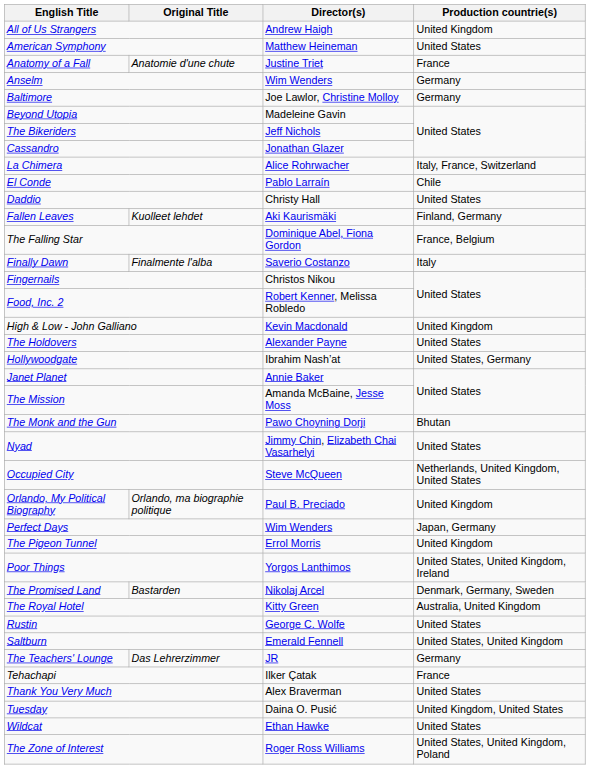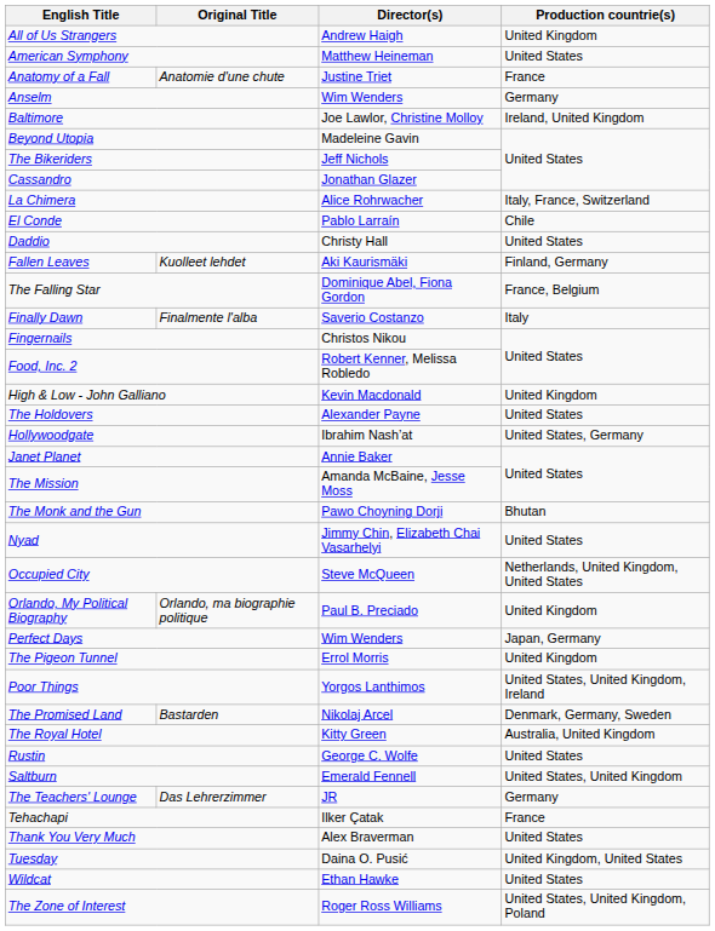 <table class="wikitable">
 <tr>
 <th>English Title</th>
 <th>Original Title</th>
 <th>Director(s)</th>
 <th>Production countrie(s)</th>
 </tr>
 <tr>
 <td colspan="2"><em><a href='#'>All of Us Strangers</a></em></td>
 <td><a href='#'>Andrew Haigh</a></td>
 <td>United Kingdom</td>
 </tr>
 <tr>
 <td colspan="2"><em><a href='#'>American Symphony</a></em></td>
 <td><a href='#'>Matthew Heineman</a></td>
 <td>United States</td>
 </tr>
 <tr>
 <td><em><a href='#'>Anatomy of a Fall</a></em></td>
 <td><em>Anatomie d'une chute</em></td>
 <td><a href='#'>Justine Triet</a></td>
 <td>France</td>
 </tr>
 <tr>
 <td colspan="2"><em><a href='#'>Anselm</a></em></td>
 <td><a href='#'>Wim Wenders</a></td>
 <td>Germany</td>
 </tr>
 <tr>
 <td colspan="2"><em><a href='#'>Baltimore</a></em></td>
 <td>Joe Lawlor, <a href='#'>Christine Molloy</a></td>
-<td>Germany</td>
+<td>Ireland, United Kingdom</td>
 </tr>
 <tr>
 <td colspan="2"><em><a href='#'>Beyond Utopia</a></em></td>
 <td>Madeleine Gavin</td>
 <td rowspan="3">United States</td>
 </tr>
 <tr>
 <td colspan="2"><em><a href='#'>The Bikeriders</a></em></td>
 <td><a href='#'>Jeff Nichols</a></td>
 </tr>
 <tr>
 <td colspan="2"><a href='#'><em>Cassandro</em></a></td>
 <td><a href='#'>Jonathan Glazer</a></td>
 </tr>
 <tr>
 <td colspan="2"><em><a href='#'>La Chimera</a></em></td>
 <td><a href='#'>Alice Rohrwacher</a></td>
 <td>Italy, France, Switzerland</td>
 </tr>
 <tr>
 <td colspan="2"><a href='#'><em>El Conde</em></a></td>
 <td><a href='#'>Pablo Larraín</a></td>
 <td>Chile</td>
 </tr>
 <tr>
 <td colspan="2"><em><a href='#'>Daddio</a></em></td>
 <td>Christy Hall</td>
 <td>United States</td>
 </tr>
 <tr>
 <td><a href='#'><em>Fallen Leaves</em></a></td>
 <td><em>Kuolleet lehdet</em></td>
 <td><a href='#'>Aki Kaurismäki</a></td>
 <td>Finland, Germany</td>
 </tr>
 <tr>
 <td colspan="2"><em>The Falling Star</em></td>
 <td><a href='#'>Dominique Abel, Fiona Gordon</a></td>
 <td>France, Belgium</td>
 </tr>
 <tr>
 <td><em><a href='#'>Finally Dawn</a></em></td>
 <td><em>Finalmente l'alba</em></td>
 <td><a href='#'>Saverio Costanzo</a></td>
 <td>Italy</td>
 </tr>
 <tr>
 <td colspan="2"><em><a href='#'>Fingernails</a></em></td>
 <td>Christos Nikou</td>
 <td rowspan="2">United States</td>
 </tr>
 <tr>
 <td colspan="2"><em><a href='#'>Food, Inc. 2</a></em></td>
 <td><a href='#'>Robert Kenner</a>, Melissa Robledo</td>
 </tr>
 <tr>
 <td colspan="2"><em>High & Low - John Galliano</em></td>
 <td><a href='#'>Kevin Macdonald</a></td>
 <td>United Kingdom</td>
 </tr>
 <tr>
 <td colspan="2"><em><a href='#'>The Holdovers</a></em></td>
 <td><a href='#'>Alexander Payne</a></td>
 <td>United States</td>
 </tr>
 <tr>
 <td colspan="2"><em><a href='#'>Hollywoodgate</a></em></td>
 <td>Ibrahim Nash’at</td>
 <td>United States, Germany</td>
 </tr>
 <tr>
 <td colspan="2"><em><a href='#'>Janet Planet</a></em></td>
 <td><a href='#'>Annie Baker</a></td>
 <td rowspan="2">United States</td>
 </tr>
 <tr>
 <td colspan="2"><em><a href='#'>The Mission</a></em></td>
 <td>Amanda McBaine, <a href='#'>Jesse Moss</a></td>
 </tr>
 <tr>
 <td colspan="2"><em><a href='#'>The Monk and the Gun</a></em></td>
 <td><a href='#'>Pawo Choyning Dorji</a></td>
 <td>Bhutan</td>
 </tr>
 <tr>
 <td colspan="2"><em><a href='#'>Nyad</a></em></td>
 <td><a href='#'>Jimmy Chin</a>, <a href='#'>Elizabeth Chai Vasarhelyi</a></td>
 <td>United States</td>
 </tr>
 <tr>
 <td colspan="2"><em><a href='#'>Occupied City</a></em></td>
 <td><a href='#'>Steve McQueen</a></td>
 <td>Netherlands, United Kingdom, United States</td>
 </tr>
 <tr>
 <td><em><a href='#'>Orlando, My Political Biography</a></em></td>
 <td><em>Orlando, ma biographie politique</em></td>
 <td><a href='#'>Paul B. Preciado</a></td>
 <td>United Kingdom</td>
 </tr>
 <tr>
 <td colspan="2"><em><a href='#'>Perfect Days</a></em></td>
 <td><a href='#'>Wim Wenders</a></td>
 <td>Japan, Germany</td>
 </tr>
 <tr>
 <td colspan="2"><em><a href='#'>The Pigeon Tunnel</a></em></td>
 <td><a href='#'>Errol Morris</a></td>
 <td>United Kingdom</td>
 </tr>
 <tr>
 <td colspan="2"><em><a href='#'>Poor Things</a></em></td>
 <td><a href='#'>Yorgos Lanthimos</a></td>
 <td>United States, United Kingdom, Ireland</td>
 </tr>
 <tr>
 <td><em><a href='#'>The Promised Land</a></em></td>
 <td><em>Bastarden</em></td>
 <td><a href='#'>Nikolaj Arcel</a></td>
 <td>Denmark, Germany, Sweden</td>
 </tr>
 <tr>
 <td colspan="2"><em><a href='#'>The Royal Hotel</a></em></td>
 <td><a href='#'>Kitty Green</a></td>
 <td>Australia, United Kingdom</td>
 </tr>
 <tr>
 <td colspan="2"><em><a href='#'>Rustin</a></em></td>
 <td><a href='#'>George C. Wolfe</a></td>
 <td>United States</td>
 </tr>
 <tr>
 <td colspan="2"><a href='#'><em>Saltburn</em></a></td>
 <td><a href='#'>Emerald Fennell</a></td>
 <td>United States, United Kingdom</td>
 </tr>
 <tr>
 <td><em><a href='#'>The Teachers' Lounge</a></em></td>
 <td><em>Das Lehrerzimmer</em></td>
 <td><a href='#'>JR</a></td>
 <td>Germany</td>
 </tr>
 <tr>
 <td colspan="2"><em>Tehachapi</em></td>
 <td>Ilker Çatak</td>
 <td>France</td>
 </tr>
 <tr>
 <td colspan="2"><em><a href='#'>Thank You Very Much</a></em></td>
 <td>Alex Braverman</td>
 <td>United States</td>
 </tr>
 <tr>
 <td colspan="2"><em><a href='#'>Tuesday</a></em></td>
 <td>Daina O. Pusić</td>
 <td>United Kingdom, United States</td>
 </tr>
 <tr>
 <td colspan="2"><em><a href='#'>Wildcat</a></em></td>
 <td><a href='#'>Ethan Hawke</a></td>
 <td>United States</td>
 </tr>
 <tr>
 <td colspan="2"><a href='#'><em>The Zone of Interest</em></a></td>
 <td><a href='#'>Roger Ross Williams</a></td>
 <td>United States, United Kingdom, Poland</td>
 </tr>
 </table>
